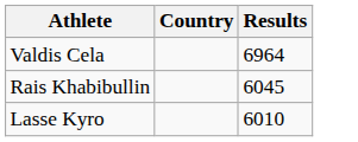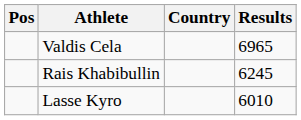 <table class="wikitable">
 <tr>
+<th>Pos</th>
 <th>Athlete</th>
 <th>Country</th>
 <th>Results</th>
 </tr>
 <tr>
+<td align="center"></td>
 <td>Valdis Cela</td>
 <td></td>
-<td>6964</td>
+<td>6965</td>
 </tr>
 <tr>
+<td align="center"></td>
 <td>Rais Khabibullin</td>
 <td></td>
-<td>6045</td>
+<td>6245</td>
 </tr>
 <tr>
+<td align="center"></td>
 <td>Lasse Kyro</td>
 <td></td>
 <td>6010</td>
 </tr>
 </table>
